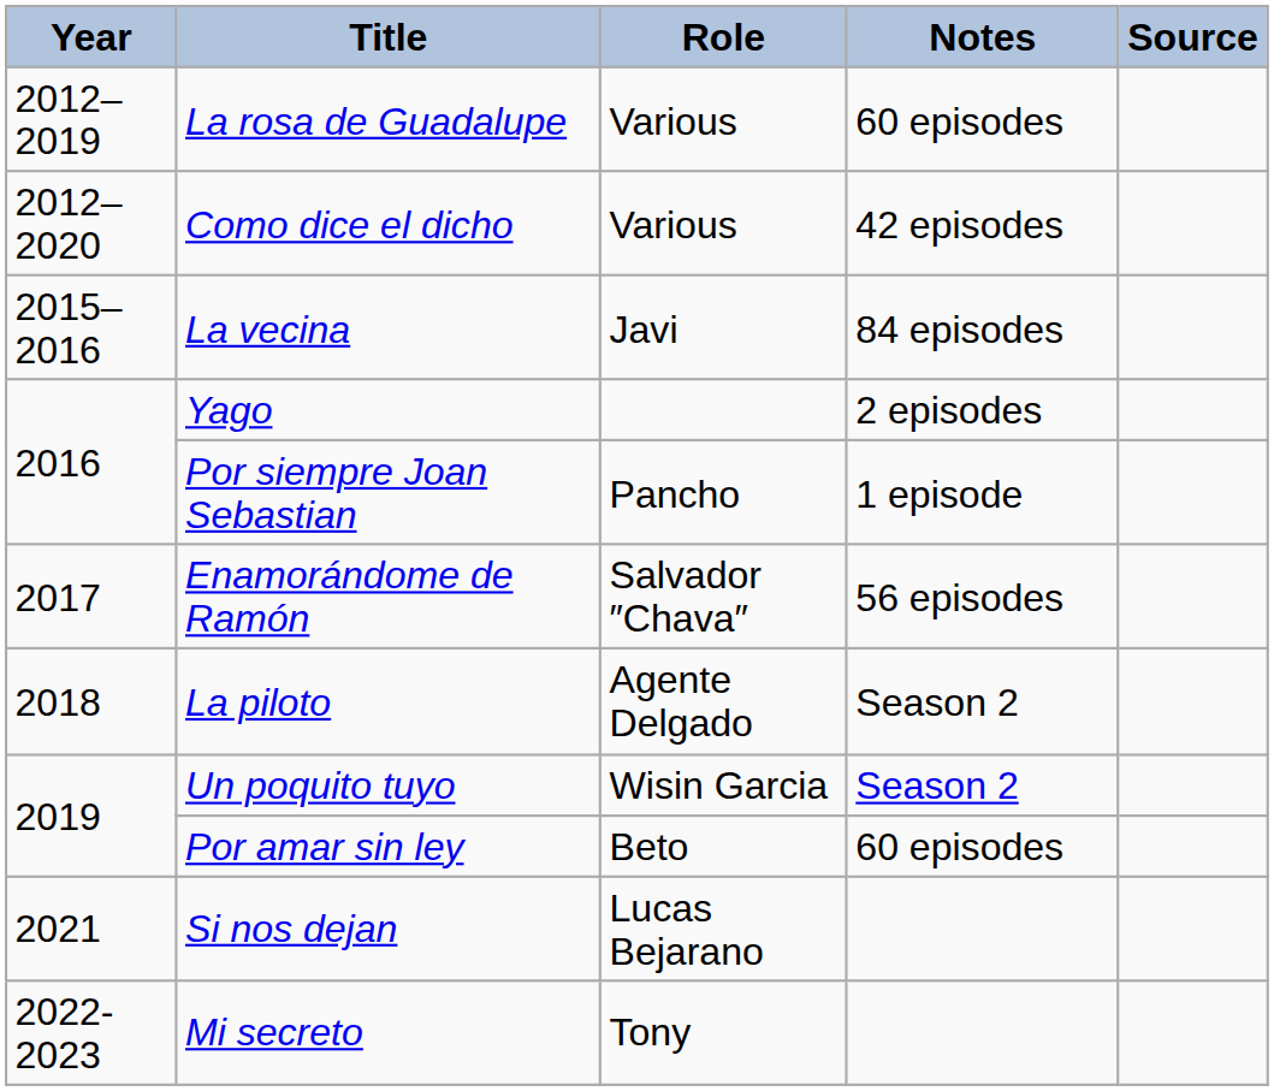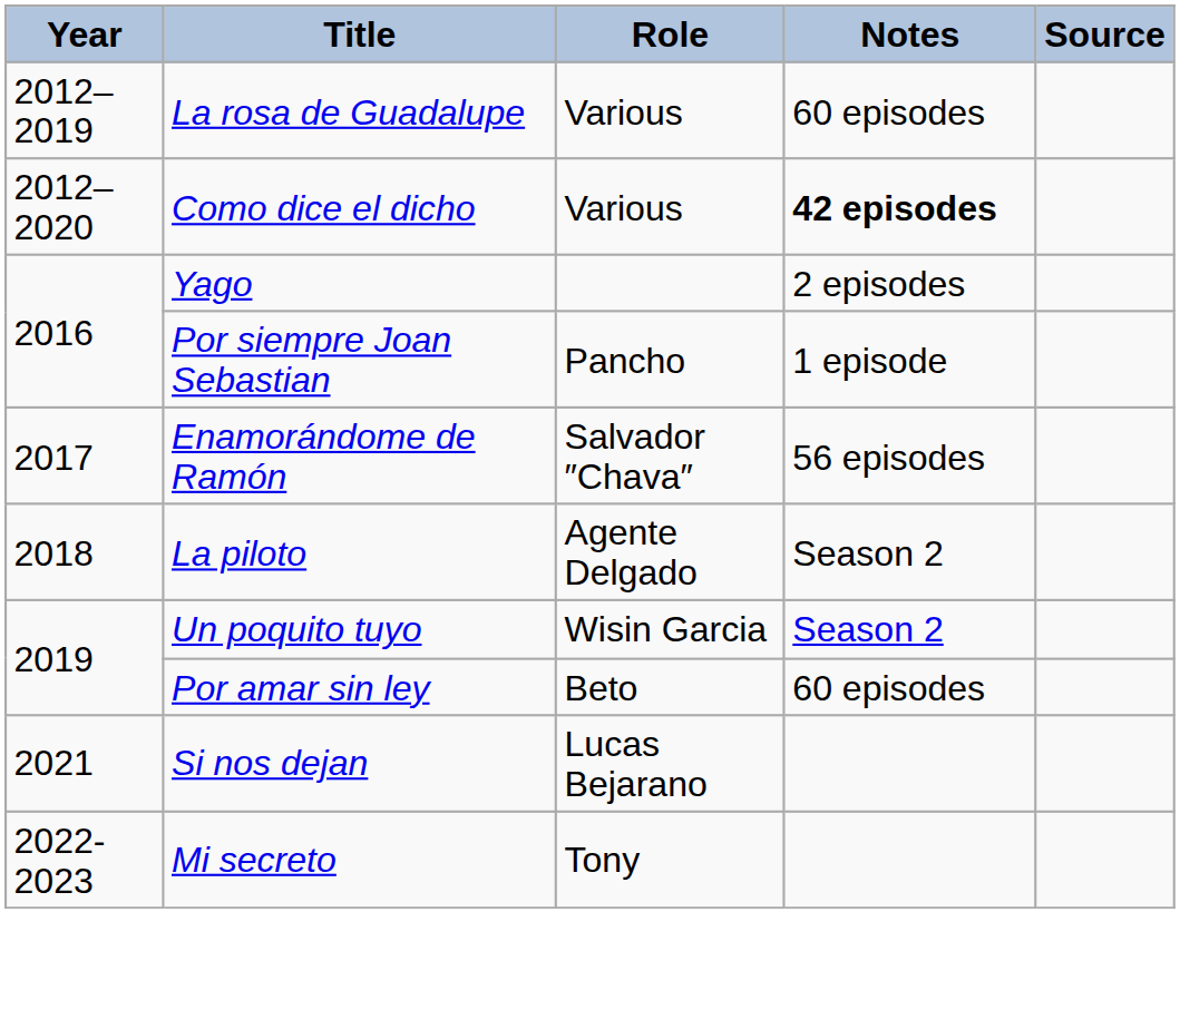 <table class="wikitable sortable plainrowheaders" style="width=95%; font-size: 95%;">
 <tr>
 <th style="background:#b0c4de; width:60px;">Year</th>
 <th style="background:#b0c4de; width:160px;">Title</th>
 <th style="background:#b0c4de; width:90px;">Role</th>
 <th style="background:#b0c4de;  width:100px;">Notes</th>
 <th style="background:#b0c4de;  width:30px;">Source</th>
 </tr>
 <tr>
 <td>2012–2019</td>
 <td><em><a href='#'>La rosa de Guadalupe</a></em></td>
 <td>Various</td>
 <td>60 episodes</td>
 <td></td>
 </tr>
 <tr>
 <td>2012–2020</td>
 <td><em><a href='#'>Como dice el dicho</a></em></td>
 <td>Various</td>
-<td>42 episodes</td>
-<td></td>
-</tr>
-<tr>
-<td>2015–2016</td>
-<td><em><a href='#'>La vecina</a></em></td>
-<td>Javi</td>
-<td>84 episodes</td>
+<td><strong>42 episodes</strong></td>
 <td></td>
 </tr>
 <tr>
 <td rowspan=2>2016</td>
 <td><em><a href='#'>Yago</a></em></td>
 <td></td>
 <td>2 episodes</td>
 <td></td>
 </tr>
 <tr>
 <td><em><a href='#'>Por siempre Joan Sebastian</a></em></td>
 <td>Pancho</td>
 <td>1 episode</td>
 <td></td>
 </tr>
 <tr>
 <td>2017</td>
 <td><em><a href='#'>Enamorándome de Ramón</a></em></td>
 <td>Salvador ″Chava″</td>
 <td>56 episodes</td>
 <td></td>
 </tr>
 <tr>
 <td>2018</td>
 <td><em><a href='#'>La piloto</a></em></td>
 <td>Agente Delgado</td>
 <td>Season 2</td>
 <td></td>
 </tr>
 <tr>
 <td rowspan=2>2019</td>
 <td><em><a href='#'>Un poquito tuyo</a></em></td>
 <td>Wisin Garcia</td>
 <td><a href='#'>Season 2</a></td>
 <td></td>
 </tr>
 <tr>
 <td><em><a href='#'>Por amar sin ley</a></em></td>
 <td>Beto</td>
 <td>60 episodes</td>
 <td></td>
 </tr>
 <tr>
 <td rowspan=1>2021</td>
 <td><em><a href='#'>Si nos dejan</a></em></td>
 <td>Lucas Bejarano</td>
 <td></td>
 <td></td>
 </tr>
 <tr>
 <td>2022-2023</td>
 <td><em><a href='#'>Mi secreto</a></em></td>
 <td>Tony</td>
 <td></td>
 <td></td>
 </tr>
 </table>
